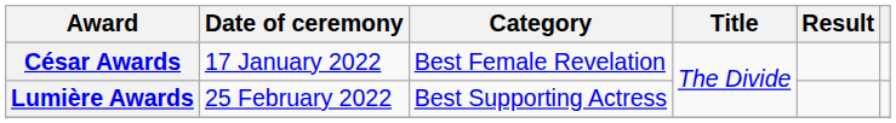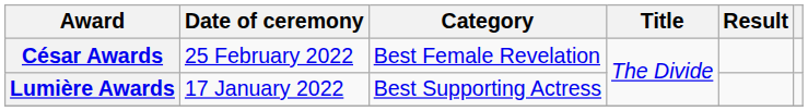 <table class="wikitable sortable plainrowheaders">
 <tr>
 <th scope="col">Award</th>
 <th scope="col">Date of ceremony</th>
 <th scope="col">Category</th>
 <th scope="col">Title</th>
 <th scope="col">Result</th>
 <th scope="col" class="unsortable"></th>
 </tr>
 <tr>
 <th scope="row"><a href='#'>César Awards</a></th>
-<td><a href='#'>17 January 2022</a></td>
+<td><a href='#'>25 February 2022</a></td>
 <td><a href='#'>Best Female Revelation</a></td>
 <td rowspan="2"><em><a href='#'>The Divide</a></em></td>
 <td></td>
 <td align="center"></td>
 </tr>
 <tr>
 <th scope="row"><a href='#'>Lumière Awards</a></th>
-<td><a href='#'>25 February 2022</a></td>
+<td><a href='#'>17 January 2022</a></td>
 <td><a href='#'>Best Supporting Actress</a></td>
 <td></td>
 <td align="center"></td>
 </tr>
 <tr>
 </tr>
 </table>
